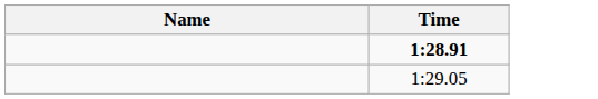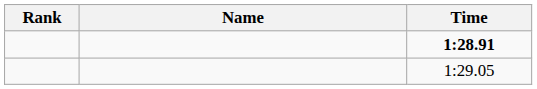 <table class="wikitable" style="text-align:center;">
 <tr>
+<th style="width:4em">Rank</th>
 <th style="width:19em">Name</th>
 <th style="width:7em">Time</th>
 </tr>
 <tr>
+<td></td>
 <td align=left><strong></strong></td>
 <td><strong>1:28.91</strong></td>
 </tr>
 <tr>
+<td></td>
 <td align=left></td>
 <td>1:29.05</td>
 </tr>
 </table>
